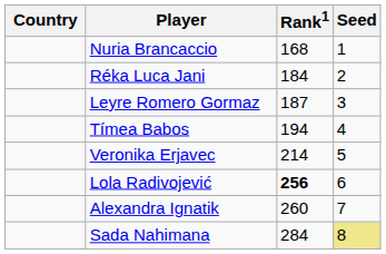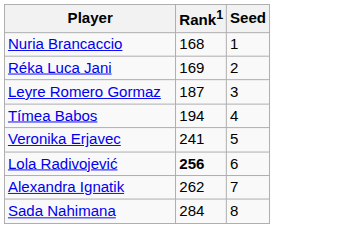 <table class="sortable wikitable">
 <tr>
-<th width="70">Country</th>
 <th width="175">Player</th>
 <th>Rank<sup>1</sup></th>
 <th>Seed</th>
 </tr>
 <tr>
-<td></td>
 <td><a href='#'>Nuria Brancaccio</a></td>
 <td>168</td>
 <td>1</td>
 </tr>
 <tr>
-<td></td>
 <td><a href='#'>Réka Luca Jani</a></td>
-<td>184</td>
+<td>169</td>
 <td>2</td>
 </tr>
 <tr>
-<td></td>
 <td><a href='#'>Leyre Romero Gormaz</a></td>
 <td>187</td>
 <td>3</td>
 </tr>
 <tr>
-<td></td>
 <td><a href='#'>Tímea Babos</a></td>
 <td>194</td>
 <td>4</td>
 </tr>
 <tr>
-<td></td>
 <td><a href='#'>Veronika Erjavec</a></td>
-<td>214</td>
+<td>241</td>
 <td>5</td>
 </tr>
 <tr>
-<td></td>
 <td><a href='#'>Lola Radivojević</a></td>
 <td><strong>256</strong></td>
 <td>6</td>
 </tr>
 <tr>
-<td></td>
 <td><a href='#'>Alexandra Ignatik</a></td>
-<td>260</td>
+<td>262</td>
 <td>7</td>
 </tr>
 <tr>
-<td></td>
 <td><a href='#'>Sada Nahimana</a></td>
 <td>284</td>
-<td style="background: khaki;">8</td>
+<td>8</td>
 </tr>
 </table>
